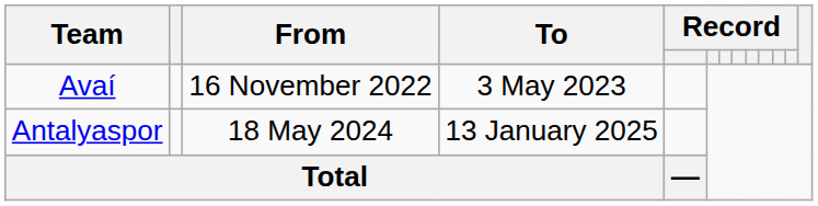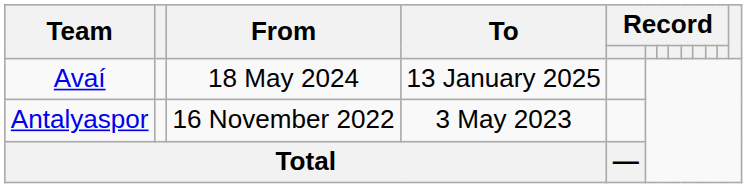 <table class="wikitable" style="text-align: center">
 <tr>
 <th rowspan="2">Team</th>
 <th rowspan="2"></th>
 <th rowspan="2">From</th>
 <th rowspan="2">To</th>
 <th colspan="8">Record</th>
 <th rowspan="2"></th>
 </tr>
 <tr>
 <th></th>
 <th></th>
 <th></th>
 <th></th>
 <th></th>
 <th></th>
 <th></th>
 <th></th>
 </tr>
 <tr>
 <td><a href='#'>Avaí</a></td>
 <td></td>
-<td>16 November 2022</td>
-<td>3 May 2023<br></td>
+<td>18 May 2024</td>
+<td>13 January 2025<br></td>
 <td></td>
 </tr>
 <tr>
 <td><a href='#'>Antalyaspor</a></td>
 <td></td>
-<td>18 May 2024</td>
-<td>13 January 2025<br></td>
+<td>16 November 2022</td>
+<td>3 May 2023<br></td>
 <td></td>
 </tr>
 <tr>
 <th colspan="4">Total<br></th>
 <th>—</th>
 </tr>
 </table>
